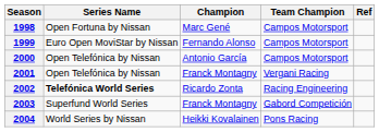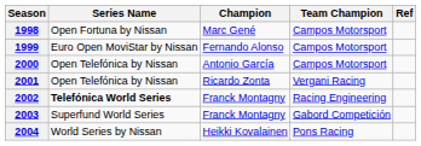 <table class="wikitable" style="font-size: 85%">
 <tr>
 <th>Season</th>
 <th>Series Name</th>
 <th>Champion</th>
 <th>Team Champion</th>
 <th>Ref</th>
 </tr>
 <tr>
 <th><a href='#'>1998</a></th>
 <td>Open Fortuna by Nissan</td>
 <td> <a href='#'>Marc Gené</a></td>
 <td> <a href='#'>Campos Motorsport</a></td>
 <td align=center></td>
 </tr>
 <tr>
 <th><a href='#'>1999</a></th>
 <td>Euro Open MoviStar by Nissan</td>
 <td> <a href='#'>Fernando Alonso</a></td>
 <td> <a href='#'>Campos Motorsport</a></td>
 <td align=center></td>
 </tr>
 <tr>
 <th><a href='#'>2000</a></th>
 <td>Open Telefónica by Nissan</td>
 <td> <a href='#'>Antonio García</a></td>
 <td> <a href='#'>Campos Motorsport</a></td>
 <td align=center></td>
 </tr>
 <tr>
 <th><a href='#'>2001</a></th>
 <td>Open Telefónica by Nissan</td>
-<td> <a href='#'>Franck Montagny</a></td>
+<td> <a href='#'>Ricardo Zonta</a></td>
 <td> <a href='#'>Vergani Racing</a></td>
 <td align=center></td>
 </tr>
 <tr>
 <th><a href='#'>2002</a></th>
 <td><strong>Telefónica World Series</strong></td>
-<td> <a href='#'>Ricardo Zonta</a></td>
+<td> <a href='#'>Franck Montagny</a></td>
 <td> <a href='#'>Racing Engineering</a></td>
 <td align=center></td>
 </tr>
 <tr>
 <th><a href='#'>2003</a></th>
 <td>Superfund World Series</td>
 <td> <a href='#'>Franck Montagny</a></td>
 <td> <a href='#'>Gabord Competición</a></td>
 <td align=center></td>
 </tr>
 <tr>
 <th><a href='#'>2004</a></th>
 <td>World Series by Nissan</td>
 <td> <a href='#'>Heikki Kovalainen</a></td>
 <td> <a href='#'>Pons Racing</a></td>
 <td align=center></td>
 </tr>
 </table>
